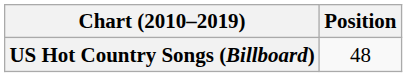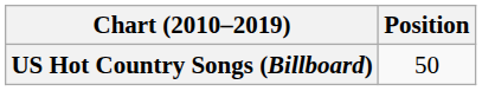 <table class="wikitable plainrowheaders" style="text-align:center">
 <tr>
 <th scope="col">Chart (2010–2019)</th>
 <th scope="col">Position</th>
 </tr>
 <tr>
 <th scope="row">US Hot Country Songs (<em>Billboard</em>)</th>
-<td>48</td>
+<td>50</td>
 </tr>
 </table>
